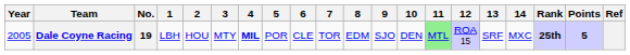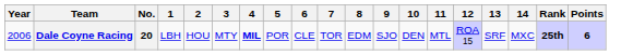 <table class="wikitable" style="text-align:center; font-size:85%">
 <tr>
 <th>Year</th>
 <th>Team</th>
 <th>No.</th>
 <th>1</th>
 <th>2</th>
 <th>3</th>
 <th>4</th>
 <th>5</th>
 <th>6</th>
 <th>7</th>
 <th>8</th>
 <th>9</th>
 <th>10</th>
 <th>11</th>
 <th>12</th>
 <th>13</th>
 <th>14</th>
 <th>Rank</th>
 <th>Points</th>
-<th>Ref</th>
 </tr>
 <tr>
-<td><a href='#'>2005</a></td>
+<td><a href='#'>2006</a></td>
 <th nowrap><a href='#'>Dale Coyne Racing</a></th>
-<th>19</th>
+<th>20</th>
 <td><a href='#'>LBH</a></td>
 <td><a href='#'>HOU</a></td>
 <td><a href='#'>MTY</a></td>
 <td><strong><a href='#'>MIL</a></strong></td>
 <td><a href='#'>POR</a></td>
 <td><a href='#'>CLE</a></td>
 <td><a href='#'>TOR</a></td>
 <td><a href='#'>EDM</a></td>
 <td><a href='#'>SJO</a></td>
 <td><a href='#'>DEN</a></td>
-<td style="background: lightgreen;"><a href='#'>MTL</a></td>
+<td><a href='#'>MTL</a></td>
 <td style="background:#CFCFFF;"><a href='#'>ROA</a><br><small>15</small></td>
 <td><a href='#'>SRF</a></td>
 <td><a href='#'>MXC</a></td>
 <td style="background:#CFCFFF;"><strong>25th</strong></td>
-<td style="background:#CFCFFF;"><strong>5</strong></td>
-<th></th>
+<td style="background:#CFCFFF;"><strong>6</strong></td>
 </tr>
 </table>
